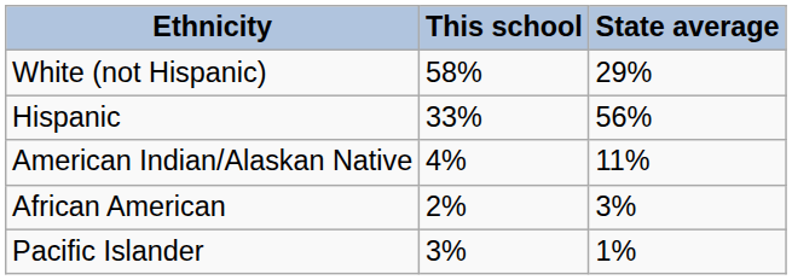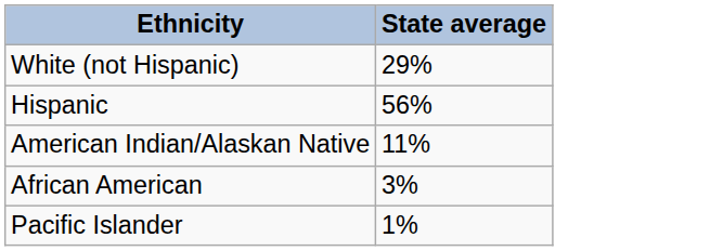 <table class="wikitable"  ;>
 <tr style="text-align:center;">
 <th style="background:#B0C4DE;">Ethnicity</th>
-<th style="background:#B0C4DE;">This school</th>
 <th style="background:#B0C4DE;">State average</th>
 </tr>
 <tr>
 <td>White  (not Hispanic)</td>
-<td>58%</td>
 <td>29%</td>
 </tr>
 <tr>
 <td>Hispanic</td>
-<td>33%</td>
 <td>56%</td>
 </tr>
 <tr>
 <td>American Indian/Alaskan Native</td>
-<td>4%</td>
 <td>11%</td>
 </tr>
 <tr>
 <td>African American</td>
-<td>2%</td>
 <td>3%</td>
 </tr>
 <tr>
 <td>Pacific Islander</td>
-<td>3%</td>
 <td>1%</td>
 </tr>
 </table>
